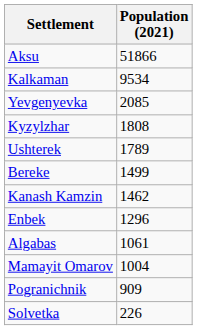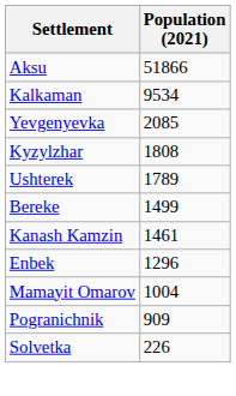 <table class="wikitable">
 <tr>
 <th>Settlement</th>
 <th>Population <br>(2021)</th>
 </tr>
 <tr>
 <td><a href='#'>Aksu</a></td>
 <td>51866</td>
 </tr>
 <tr>
 <td><a href='#'>Kalkaman</a></td>
 <td>9534</td>
 </tr>
 <tr>
 <td><a href='#'>Yevgenyevka</a></td>
 <td>2085</td>
 </tr>
 <tr>
 <td><a href='#'>Kyzylzhar</a></td>
 <td>1808</td>
 </tr>
 <tr>
 <td><a href='#'>Ushterek</a></td>
 <td>1789</td>
 </tr>
 <tr>
 <td><a href='#'>Bereke</a></td>
 <td>1499</td>
 </tr>
 <tr>
 <td><a href='#'>Kanash Kamzin</a></td>
-<td>1462</td>
+<td>1461</td>
 </tr>
 <tr>
 <td><a href='#'>Enbek</a></td>
 <td>1296</td>
-</tr>
-<tr>
-<td><a href='#'>Algabas</a></td>
-<td>1061</td>
 </tr>
 <tr>
 <td><a href='#'>Mamayit Omarov</a></td>
 <td>1004</td>
 </tr>
 <tr>
 <td><a href='#'>Pogranichnik</a></td>
 <td>909</td>
 </tr>
 <tr>
 <td><a href='#'>Solvetka</a></td>
 <td>226</td>
 </tr>
 </table>
